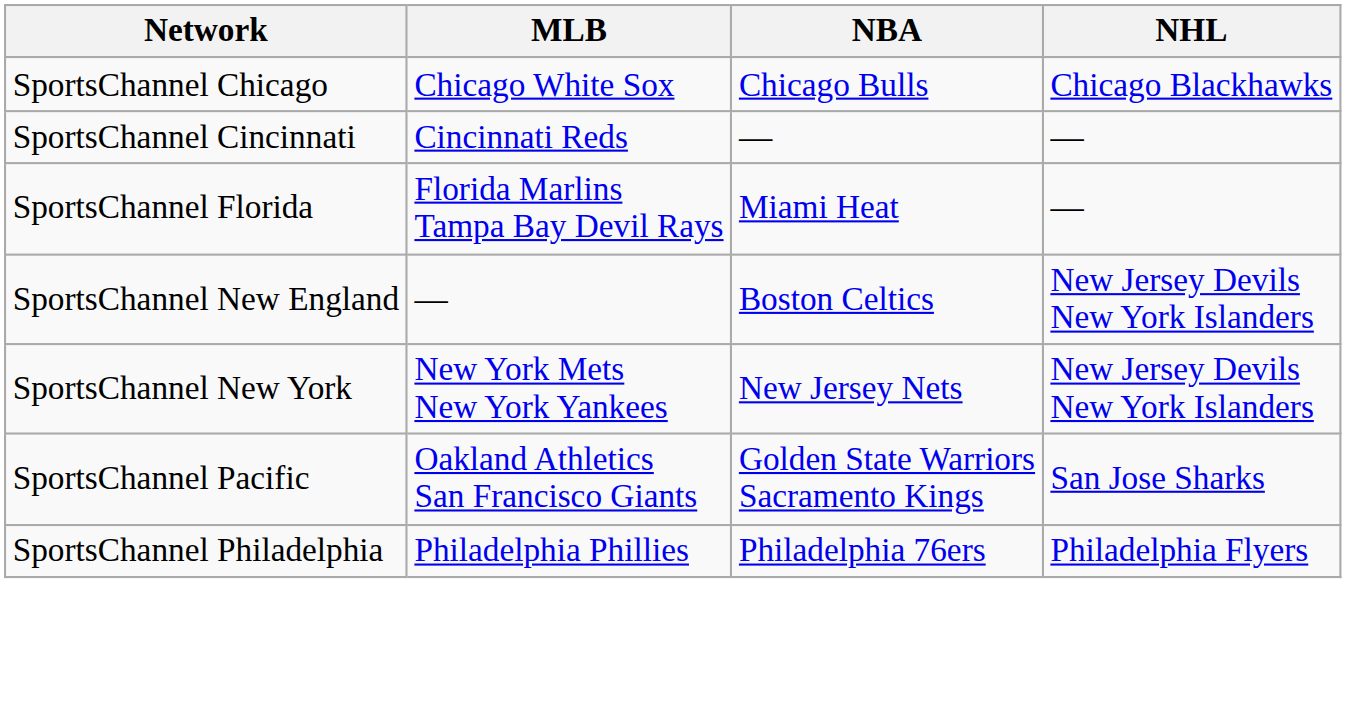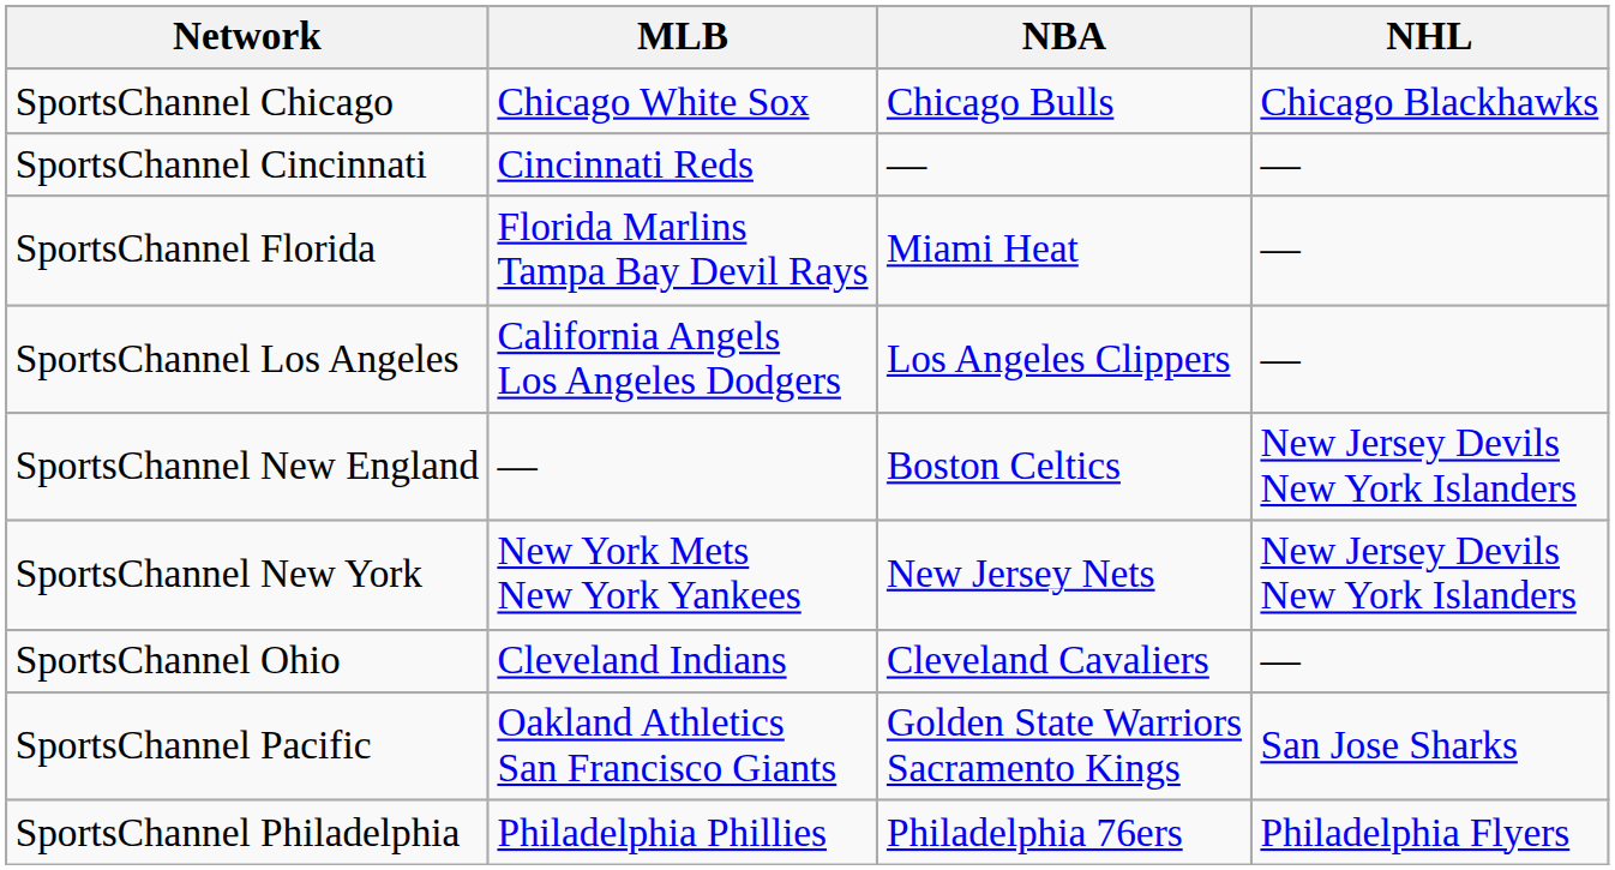 <table class="wikitable sortable">
 <tr>
 <th>Network</th>
 <th>MLB</th>
 <th>NBA</th>
 <th>NHL</th>
 </tr>
 <tr>
 <td>SportsChannel Chicago</td>
 <td><a href='#'>Chicago White Sox</a></td>
 <td><a href='#'>Chicago Bulls</a></td>
 <td><a href='#'>Chicago Blackhawks</a></td>
 </tr>
 <tr>
 <td>SportsChannel Cincinnati</td>
 <td><a href='#'>Cincinnati Reds</a></td>
 <td>—</td>
 <td>—</td>
 </tr>
 <tr>
 <td>SportsChannel Florida</td>
 <td><a href='#'>Florida Marlins</a><br><a href='#'>Tampa Bay Devil Rays</a></td>
 <td><a href='#'>Miami Heat</a></td>
 <td>—</td>
 </tr>
 <tr>
+<td>SportsChannel Los Angeles</td>
+<td><a href='#'>California Angels</a><br><a href='#'>Los Angeles Dodgers</a></td>
+<td><a href='#'>Los Angeles Clippers</a></td>
+<td>—</td>
+</tr>
+<tr>
 <td>SportsChannel New England</td>
 <td>—</td>
 <td><a href='#'>Boston Celtics</a></td>
 <td><a href='#'>New Jersey Devils</a><br><a href='#'>New York Islanders</a></td>
 </tr>
 <tr>
 <td>SportsChannel New York</td>
 <td><a href='#'>New York Mets</a><br><a href='#'>New York Yankees</a></td>
 <td><a href='#'>New Jersey Nets</a></td>
 <td><a href='#'>New Jersey Devils</a><br><a href='#'>New York Islanders</a></td>
+</tr>
+<tr>
+<td>SportsChannel Ohio</td>
+<td><a href='#'>Cleveland Indians</a></td>
+<td><a href='#'>Cleveland Cavaliers</a></td>
+<td>—</td>
 </tr>
 <tr>
 <td>SportsChannel Pacific</td>
 <td><a href='#'>Oakland Athletics</a><br><a href='#'>San Francisco Giants</a></td>
 <td><a href='#'>Golden State Warriors</a><br><a href='#'>Sacramento Kings</a></td>
 <td><a href='#'>San Jose Sharks</a></td>
 </tr>
 <tr>
 <td>SportsChannel Philadelphia</td>
 <td><a href='#'>Philadelphia Phillies</a></td>
 <td><a href='#'>Philadelphia 76ers</a></td>
 <td><a href='#'>Philadelphia Flyers</a></td>
 </tr>
 </table>
